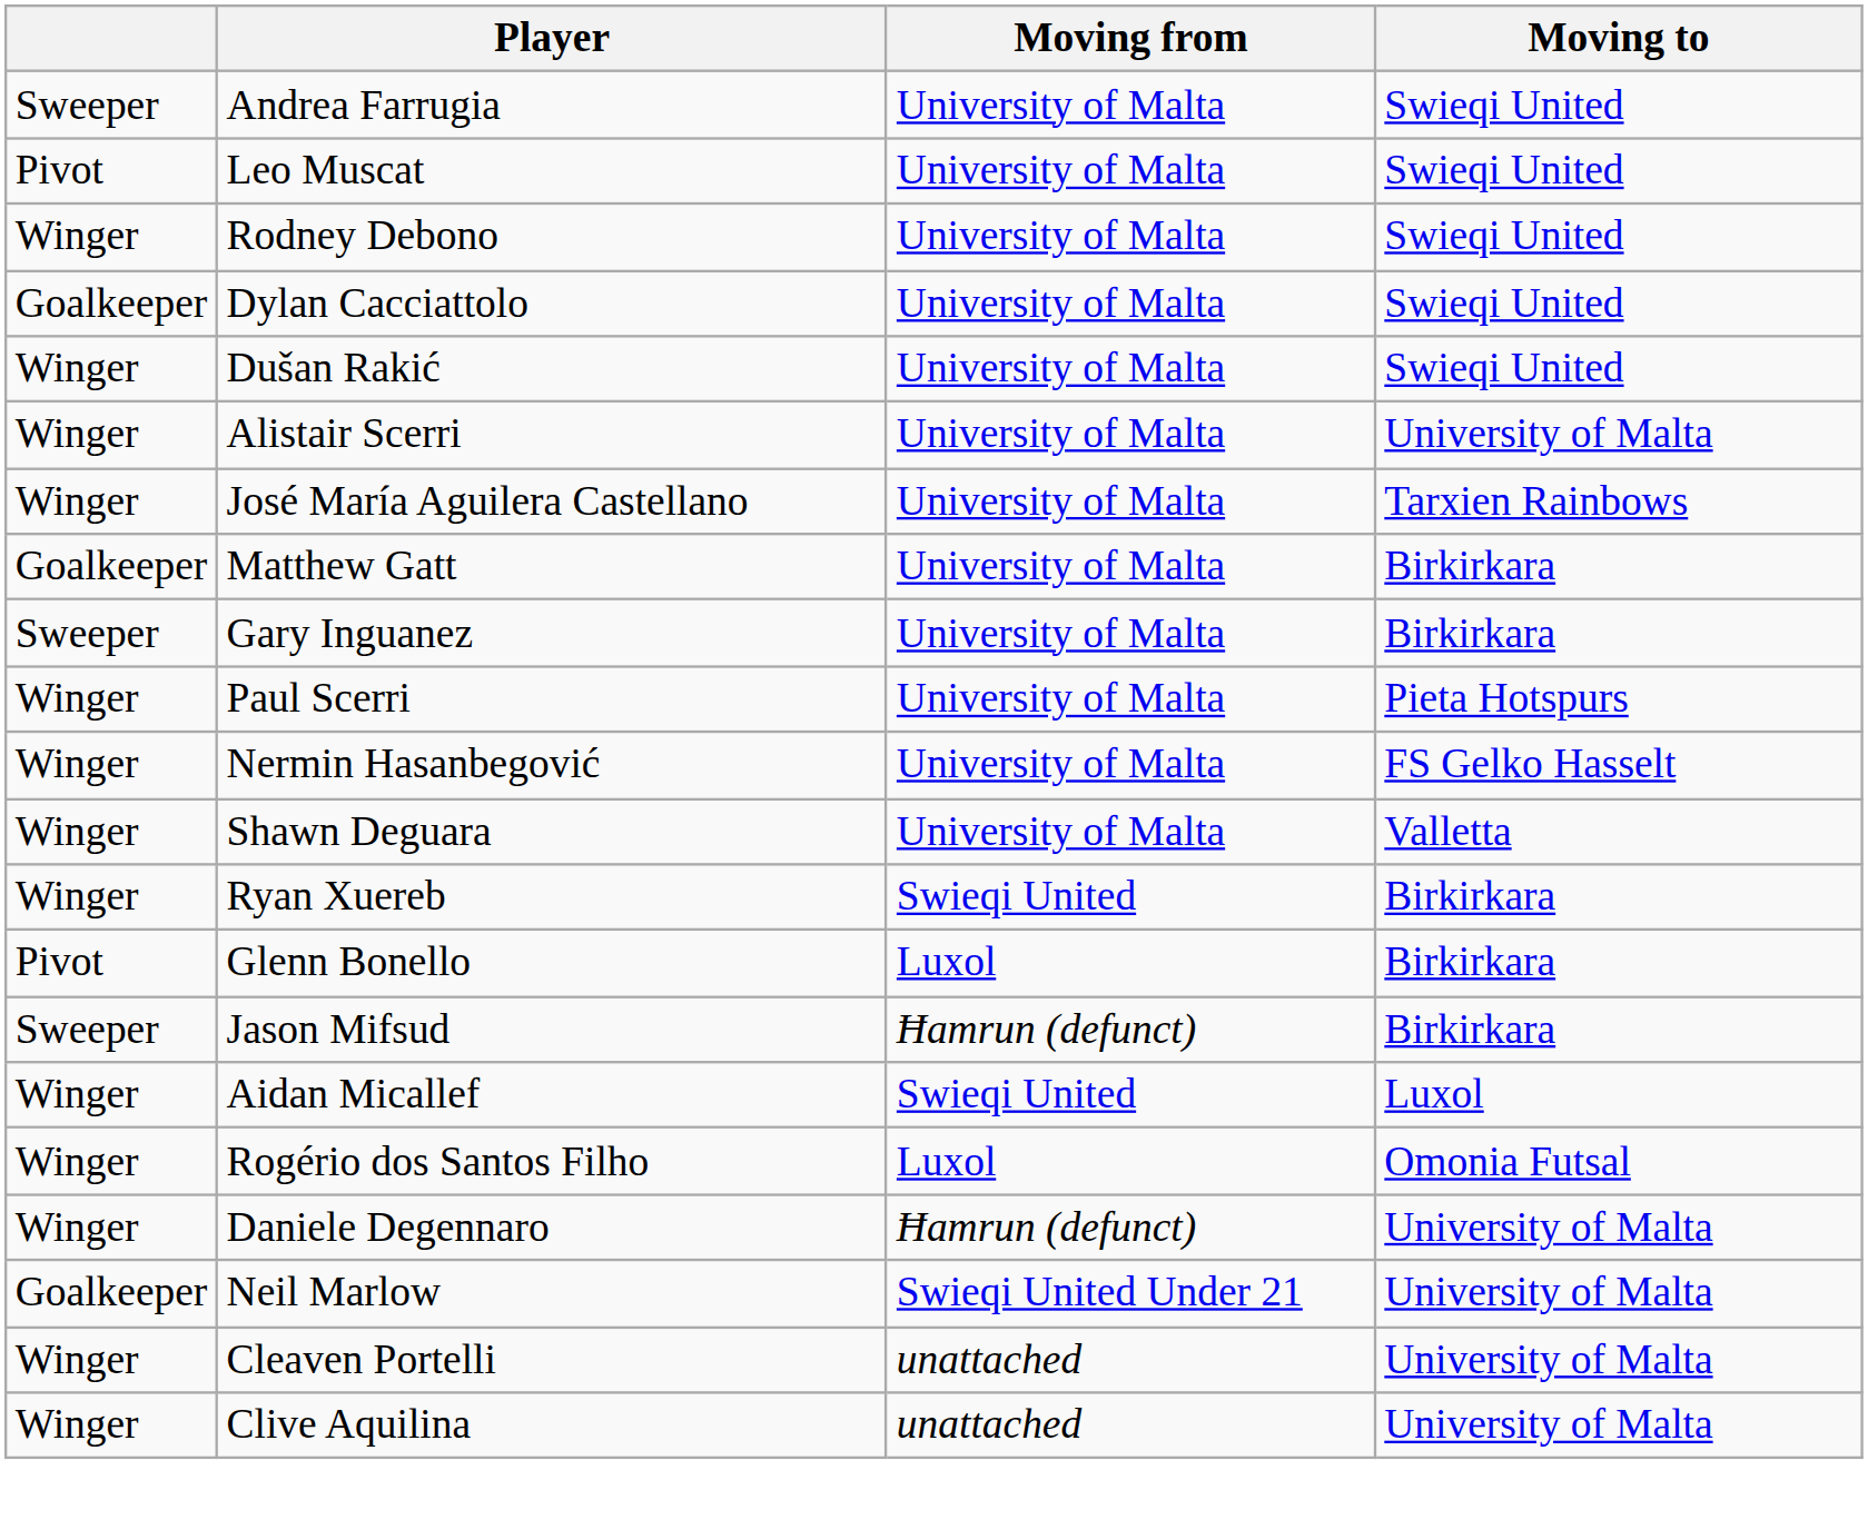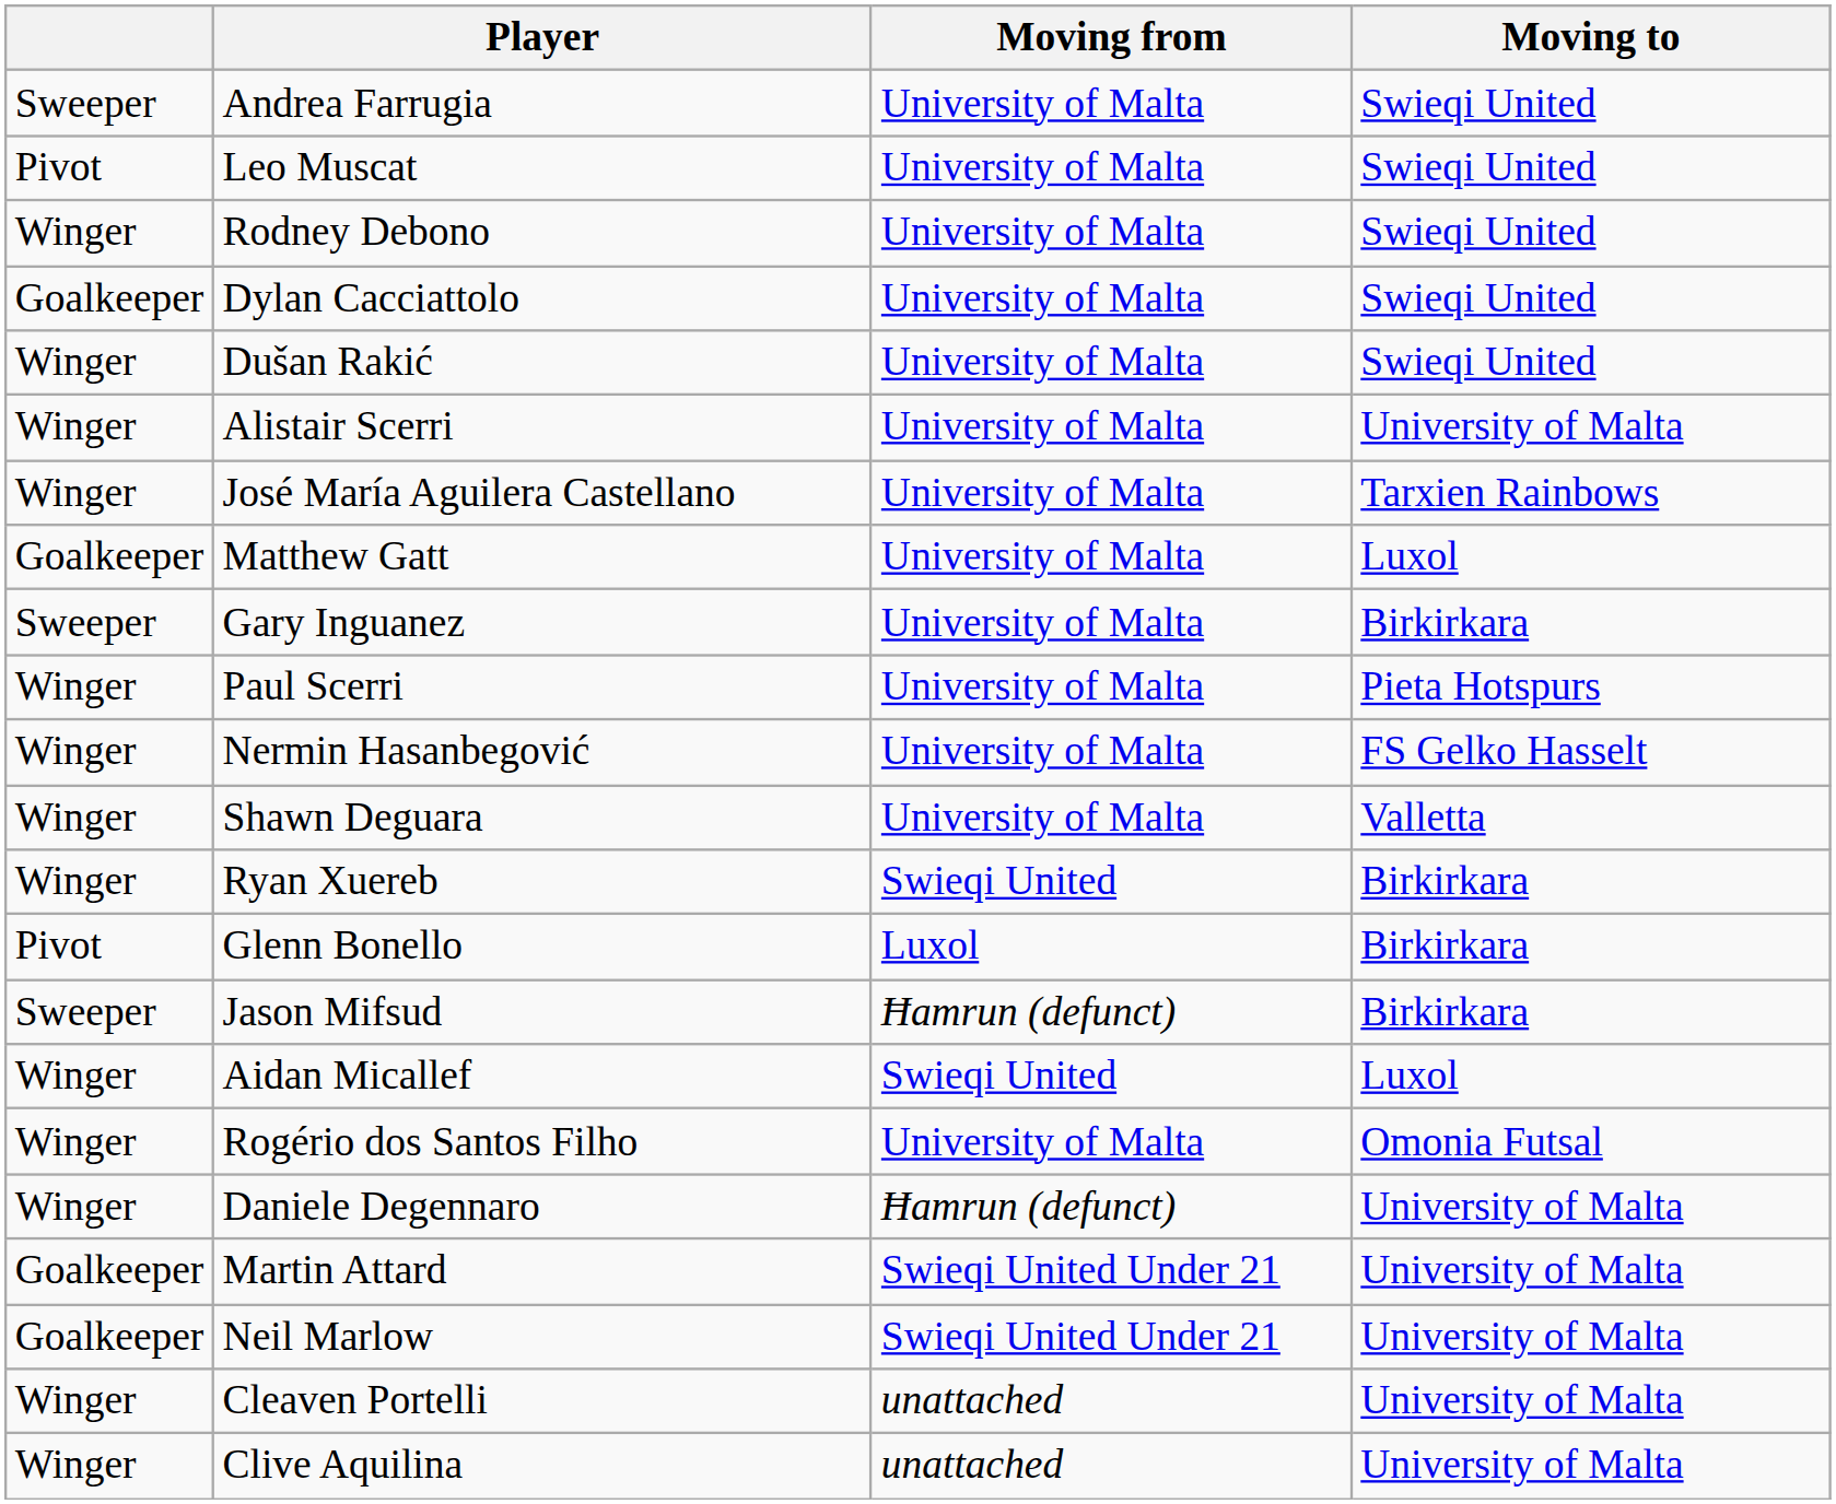 <table class="wikitable sortable">
 <tr>
 <th style="width:20px;"></th>
 <th style="width:250px;">Player</th>
 <th style="width:180px;">Moving from</th>
 <th style="width:180px;">Moving to</th>
 </tr>
 <tr>
 <td>Sweeper</td>
 <td> Andrea Farrugia</td>
 <td> <a href='#'>University of Malta</a></td>
 <td> <a href='#'>Swieqi United</a></td>
 </tr>
 <tr>
 <td>Pivot</td>
 <td> Leo Muscat</td>
 <td> <a href='#'>University of Malta</a></td>
 <td> <a href='#'>Swieqi United</a></td>
 </tr>
 <tr>
 <td>Winger</td>
 <td> Rodney Debono</td>
 <td> <a href='#'>University of Malta</a></td>
 <td> <a href='#'>Swieqi United</a></td>
 </tr>
 <tr>
 <td>Goalkeeper</td>
 <td> Dylan Cacciattolo</td>
 <td> <a href='#'>University of Malta</a></td>
 <td> <a href='#'>Swieqi United</a></td>
 </tr>
 <tr>
 <td>Winger</td>
 <td> Dušan Rakić</td>
 <td> <a href='#'>University of Malta</a></td>
 <td> <a href='#'>Swieqi United</a></td>
 </tr>
 <tr>
 <td>Winger</td>
 <td> Alistair Scerri</td>
 <td> <a href='#'>University of Malta</a></td>
 <td> <a href='#'>University of Malta</a></td>
 </tr>
 <tr>
 <td>Winger</td>
 <td> José María Aguilera Castellano</td>
 <td> <a href='#'>University of Malta</a></td>
 <td> <a href='#'>Tarxien Rainbows</a></td>
 </tr>
 <tr>
 <td>Goalkeeper</td>
 <td> Matthew Gatt</td>
 <td> <a href='#'>University of Malta</a></td>
-<td> <a href='#'>Birkirkara</a></td>
+<td> <a href='#'>Luxol</a></td>
 </tr>
 <tr>
 <td>Sweeper</td>
 <td> Gary Inguanez</td>
 <td> <a href='#'>University of Malta</a></td>
 <td> <a href='#'>Birkirkara</a></td>
 </tr>
 <tr>
 <td>Winger</td>
 <td> Paul Scerri</td>
 <td> <a href='#'>University of Malta</a></td>
 <td> <a href='#'>Pieta Hotspurs</a></td>
 </tr>
 <tr>
 <td>Winger</td>
 <td> Nermin Hasanbegović</td>
 <td> <a href='#'>University of Malta</a></td>
 <td> <a href='#'>FS Gelko Hasselt</a></td>
 </tr>
 <tr>
 <td>Winger</td>
 <td> Shawn Deguara</td>
 <td> <a href='#'>University of Malta</a></td>
 <td> <a href='#'>Valletta</a></td>
 </tr>
 <tr>
 <td>Winger</td>
 <td> Ryan Xuereb</td>
 <td> <a href='#'>Swieqi United</a></td>
 <td> <a href='#'>Birkirkara</a></td>
 </tr>
 <tr>
 <td>Pivot</td>
 <td> Glenn Bonello</td>
 <td> <a href='#'>Luxol</a></td>
 <td> <a href='#'>Birkirkara</a></td>
 </tr>
 <tr>
 <td>Sweeper</td>
 <td> Jason Mifsud</td>
 <td> <em>Ħamrun (defunct)</em></td>
 <td> <a href='#'>Birkirkara</a></td>
 </tr>
 <tr>
 <td>Winger</td>
 <td> Aidan Micallef</td>
 <td> <a href='#'>Swieqi United</a></td>
 <td> <a href='#'>Luxol</a></td>
 </tr>
 <tr>
 <td>Winger</td>
 <td> Rogério dos Santos Filho</td>
-<td> <a href='#'>Luxol</a></td>
+<td> <a href='#'>University of Malta</a></td>
 <td> <a href='#'>Omonia Futsal</a></td>
 </tr>
 <tr>
 <td>Winger</td>
 <td> Daniele Degennaro</td>
 <td> <em>Ħamrun (defunct)</em></td>
+<td> <a href='#'>University of Malta</a></td>
+</tr>
+<tr>
+<td>Goalkeeper</td>
+<td> Martin Attard</td>
+<td> <a href='#'>Swieqi United Under 21</a></td>
 <td> <a href='#'>University of Malta</a></td>
 </tr>
 <tr>
 <td>Goalkeeper</td>
 <td> Neil Marlow</td>
 <td> <a href='#'>Swieqi United Under 21</a></td>
 <td> <a href='#'>University of Malta</a></td>
 </tr>
 <tr>
 <td>Winger</td>
 <td> Cleaven Portelli</td>
 <td> <em>unattached</em></td>
 <td> <a href='#'>University of Malta</a></td>
 </tr>
 <tr>
 <td>Winger</td>
 <td> Clive Aquilina</td>
 <td> <em>unattached</em></td>
 <td> <a href='#'>University of Malta</a></td>
 </tr>
 </table>
